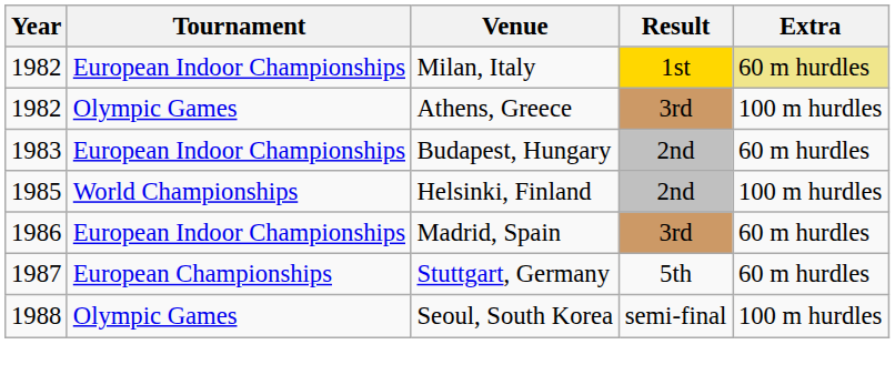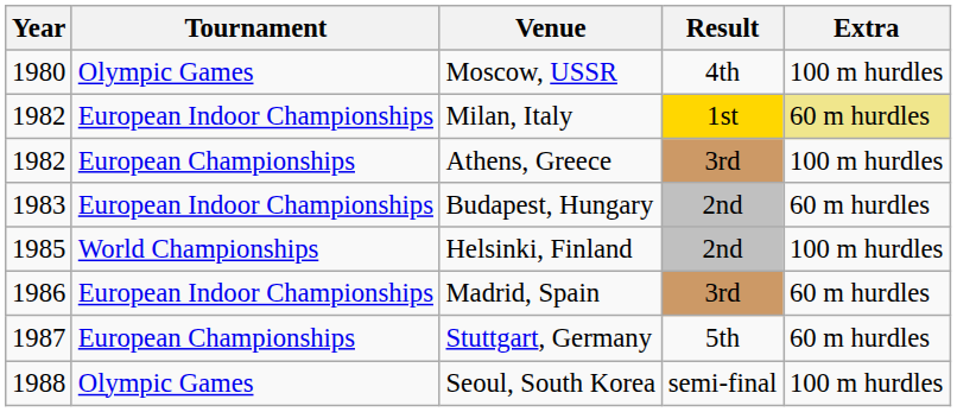 <table class="wikitable" style="font-size: 95%;">
 <tr>
 <th>Year</th>
 <th>Tournament</th>
 <th>Venue</th>
 <th>Result</th>
 <th>Extra</th>
+</tr>
+<tr>
+<td>1980</td>
+<td><a href='#'>Olympic Games</a></td>
+<td>Moscow, <a href='#'>USSR</a></td>
+<td align="center">4th</td>
+<td>100 m hurdles</td>
 </tr>
 <tr>
 <td>1982</td>
 <td><a href='#'>European Indoor Championships</a></td>
 <td>Milan, Italy</td>
 <td bgcolor="gold" align="center">1st</td>
 <td style="background: khaki;">60 m hurdles</td>
 </tr>
 <tr>
 <td>1982</td>
-<td><a href='#'>Olympic Games</a></td>
+<td><a href='#'>European Championships</a></td>
 <td>Athens, Greece</td>
 <td bgcolor="cc9966" align="center">3rd</td>
 <td>100 m hurdles</td>
 </tr>
 <tr>
 <td>1983</td>
 <td><a href='#'>European Indoor Championships</a></td>
 <td>Budapest, Hungary</td>
 <td bgcolor="silver" align="center">2nd</td>
 <td>60 m hurdles</td>
 </tr>
 <tr>
 <td>1985</td>
 <td><a href='#'>World Championships</a></td>
 <td>Helsinki, Finland</td>
 <td bgcolor="silver" align="center">2nd</td>
 <td>100 m hurdles</td>
 </tr>
 <tr>
 <td>1986</td>
 <td><a href='#'>European Indoor Championships</a></td>
 <td>Madrid, Spain</td>
 <td bgcolor="cc9966" align="center">3rd</td>
 <td>60 m hurdles</td>
 </tr>
 <tr>
 <td>1987</td>
 <td><a href='#'>European Championships</a></td>
 <td><a href='#'>Stuttgart</a>, Germany</td>
 <td align="center">5th</td>
 <td>60 m hurdles</td>
 </tr>
 <tr>
 <td>1988</td>
 <td><a href='#'>Olympic Games</a></td>
 <td>Seoul, South Korea</td>
 <td align="center">semi-final</td>
 <td>100 m hurdles</td>
 </tr>
 </table>
